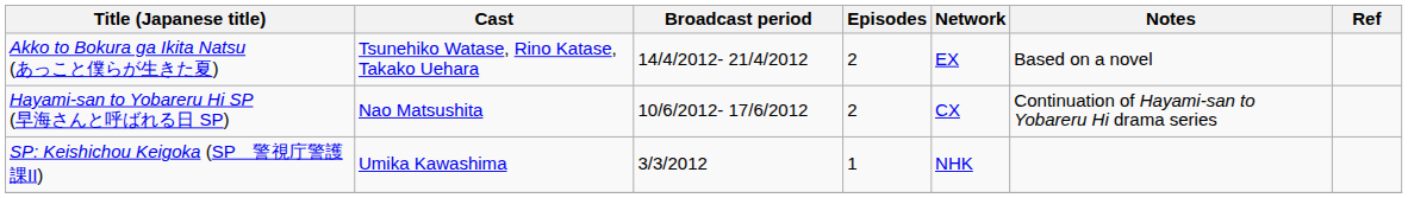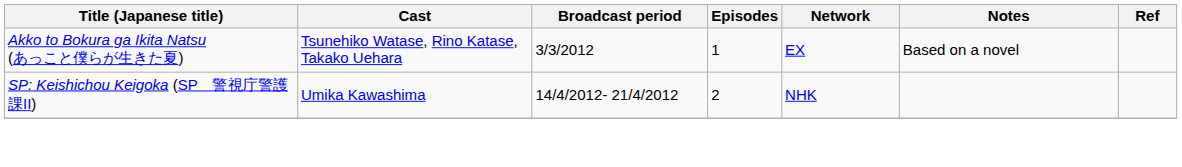 <table class="wikitable">
 <tr>
 <th style="width:25%;">Title (Japanese title)</th>
 <th style="width:20%;">Cast</th>
 <th style="width:15%;">Broadcast period</th>
 <th style="width:5%;">Episodes</th>
 <th>Network</th>
 <th>Notes</th>
 <th style="width:5%;">Ref</th>
 </tr>
 <tr>
 <td><em><a href='#'>Akko to Bokura ga Ikita Natsu</a></em> <br>(<a href='#'>あっこと僕らが生きた夏</a>)</td>
 <td><a href='#'>Tsunehiko Watase</a>, <a href='#'>Rino Katase</a>, <a href='#'>Takako Uehara</a></td>
-<td>14/4/2012- 21/4/2012</td>
-<td>2</td>
+<td>3/3/2012</td>
+<td>1</td>
 <td><a href='#'>EX</a></td>
 <td>Based on a novel</td>
 <td></td>
 </tr>
 <tr>
-<td><em><a href='#'>Hayami-san to Yobareru Hi SP</a></em> <br>(<a href='#'>早海さんと呼ばれる日 SP</a>)</td>
-<td><a href='#'>Nao Matsushita</a></td>
-<td>10/6/2012- 17/6/2012</td>
-<td>2</td>
-<td><a href='#'>CX</a></td>
-<td>Continuation of <em>Hayami-san to Yobareru Hi</em> drama series</td>
-<td></td>
-</tr>
-<tr>
 <td><em><a href='#'>SP: Keishichou Keigoka</a></em> (<a href='#'>SP　警視庁警護課II</a>)</td>
 <td><a href='#'>Umika Kawashima</a></td>
-<td>3/3/2012</td>
-<td>1</td>
+<td>14/4/2012- 21/4/2012</td>
+<td>2</td>
 <td><a href='#'>NHK</a></td>
 <td></td>
 <td></td>
 </tr>
 <tr>
 </tr>
 </table>
